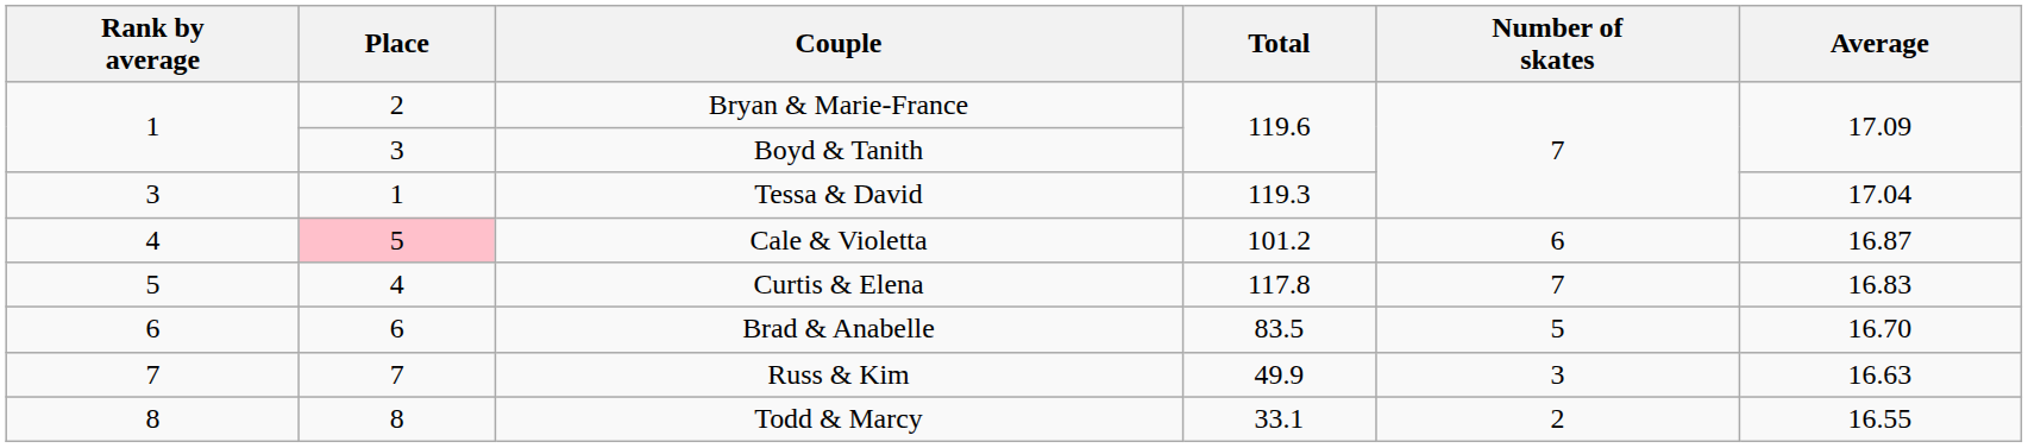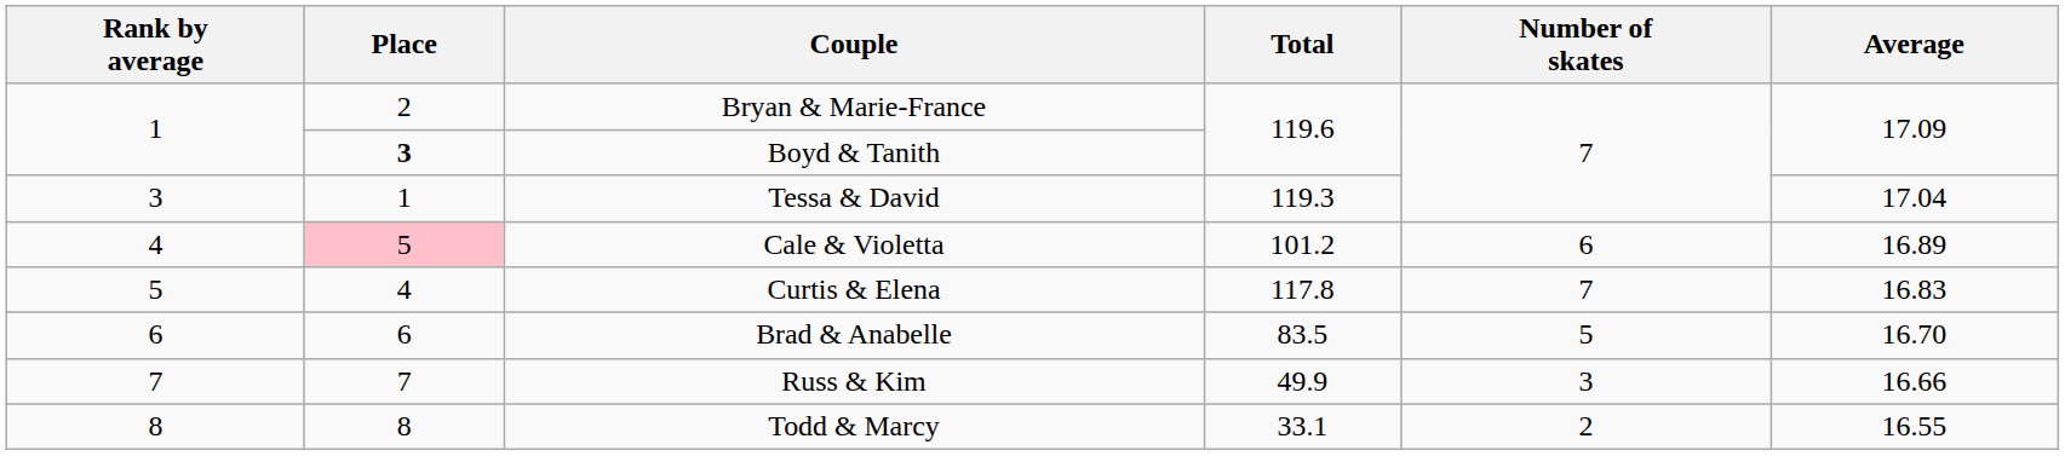 <table class="wikitable sortable" style="text-align:center; margin: 5px; width: 90%">
 <tr>
 <th>Rank by<br> average</th>
 <th>Place</th>
 <th>Couple</th>
 <th>Total</th>
 <th>Number of<br> skates</th>
 <th>Average</th>
 </tr>
 <tr>
 <td rowspan=2>1</td>
 <td>2</td>
 <td>Bryan & Marie-France</td>
 <td rowspan=2>119.6</td>
 <td rowspan=3>7</td>
 <td rowspan=2>17.09</td>
 </tr>
 <tr>
-<td>3</td>
+<td><strong>3</strong></td>
 <td>Boyd & Tanith</td>
 </tr>
 <tr>
 <td>3</td>
 <td>1</td>
 <td>Tessa & David</td>
 <td>119.3</td>
 <td>17.04</td>
 </tr>
 <tr>
 <td>4</td>
 <td style="background: pink;">5</td>
 <td>Cale & Violetta</td>
 <td>101.2</td>
 <td>6</td>
-<td>16.87</td>
+<td>16.89</td>
 </tr>
 <tr>
 <td>5</td>
 <td>4</td>
 <td>Curtis & Elena</td>
 <td>117.8</td>
 <td>7</td>
 <td>16.83</td>
 </tr>
 <tr>
 <td>6</td>
 <td>6</td>
 <td>Brad & Anabelle</td>
 <td>83.5</td>
 <td>5</td>
 <td>16.70</td>
 </tr>
 <tr>
 <td>7</td>
 <td>7</td>
 <td>Russ & Kim</td>
 <td>49.9</td>
 <td>3</td>
-<td>16.63</td>
+<td>16.66</td>
 </tr>
 <tr>
 <td>8</td>
 <td>8</td>
 <td>Todd & Marcy</td>
 <td>33.1</td>
 <td>2</td>
 <td>16.55</td>
 </tr>
 </table>
